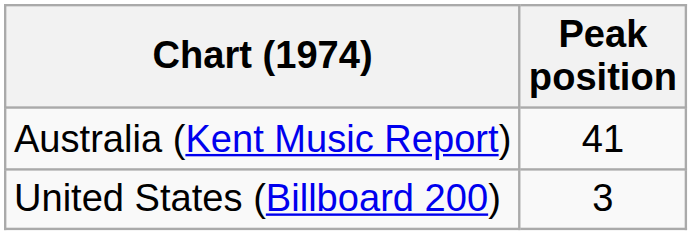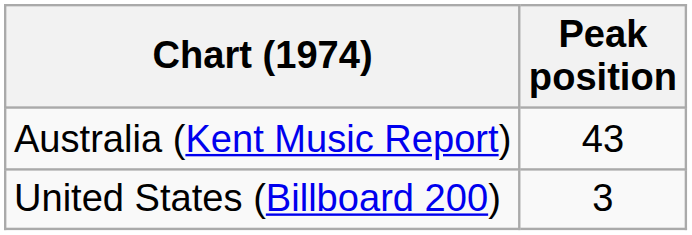 <table class="wikitable">
 <tr>
 <th>Chart (1974)</th>
 <th>Peak<br> position</th>
 </tr>
 <tr>
 <td>Australia (<a href='#'>Kent Music Report</a>)</td>
-<td align="center">41</td>
+<td align="center">43</td>
 </tr>
 <tr>
 <td>United States (<a href='#'>Billboard 200</a>)</td>
 <td align="center">3</td>
 </tr>
 </table>
